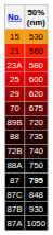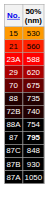 <table class="wikitable floatright" style="font-size:80%;text-align:center;width:5em;">
 <tr>
 <th><a href='#'>No.</a></th>
 <th>50% (nm)</th>
 </tr>
 <tr style="background:#f90;">
 <td>15</td>
 <td>530</td>
 </tr>
 <tr style="background:#f20;">
 <td>21</td>
 <td>560</td>
 </tr>
 <tr style="background:#f00;color:#fff;">
 <td>23A</td>
-<td>580</td>
-</tr>
-<tr style="background:#d00;color:#fff;">
-<td>25</td>
-<td>600</td>
+<td>588</td>
 </tr>
 <tr style="background:#a00;color:#fff;">
 <td>29</td>
 <td>620</td>
 </tr>
 <tr style="background:#600;color:#fff;">
 <td>70</td>
 <td>675</td>
-</tr>
-<tr style="background:#400;color:#fff;">
-<td>89B</td>
-<td>720</td>
 </tr>
 <tr style="background:#200;color:#fff;">
 <td>88</td>
 <td>735</td>
 </tr>
 <tr style="background:#200;color:#fff;">
 <td>72B</td>
 <td>740</td>
 </tr>
 <tr style="background:#000;color:#fff;">
 <td>88A</td>
-<td>750</td>
+<td>754</td>
 </tr>
 <tr style="background:#000;color:#fff;">
 <td>87</td>
 <td><strong>795</strong></td>
 </tr>
 <tr style="background:#000;color:#fff;">
 <td>87C</td>
 <td>848</td>
 </tr>
 <tr style="background:#000;color:#fff;">
 <td>87B</td>
 <td>930</td>
 </tr>
 <tr style="background:#000;color:#fff;">
 <td>87A</td>
 <td>1050</td>
 </tr>
 </table>
